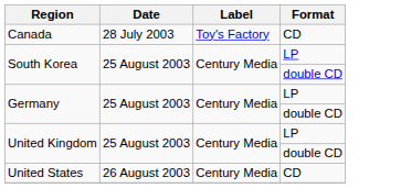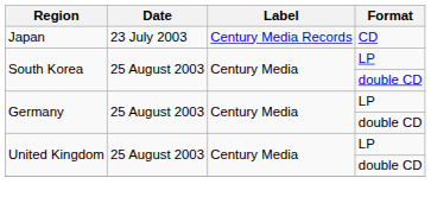 <table class="wikitable" border="1">
 <tr>
 <th>Region</th>
 <th>Date</th>
 <th>Label</th>
 <th>Format</th>
 </tr>
 <tr>
-<td>Canada</td>
-<td>28 July 2003</td>
-<td><a href='#'>Toy's Factory</a></td>
-<td>CD</td>
+<td>Japan</td>
+<td>23 July 2003</td>
+<td><a href='#'>Century Media Records</a></td>
+<td><a href='#'>CD</a></td>
 </tr>
 <tr>
 <td rowspan="2">South Korea</td>
 <td rowspan="2">25 August 2003</td>
 <td rowspan="2">Century Media</td>
 <td><a href='#'>LP</a></td>
 </tr>
 <tr>
 <td><a href='#'>double CD</a></td>
 </tr>
 <tr>
 <td rowspan="2">Germany</td>
 <td rowspan="2">25 August 2003</td>
 <td rowspan="2">Century Media</td>
 <td>LP</td>
 </tr>
 <tr>
 <td>double CD</td>
 </tr>
 <tr>
 <td rowspan="2">United Kingdom</td>
 <td rowspan="2">25 August 2003</td>
 <td rowspan="2">Century Media</td>
 <td>LP</td>
 </tr>
 <tr>
 <td>double CD</td>
 </tr>
 <tr>
-<td>United States</td>
-<td>26 August 2003</td>
-<td>Century Media</td>
-<td>CD</td>
-</tr>
-<tr>
 </tr>
 </table>
